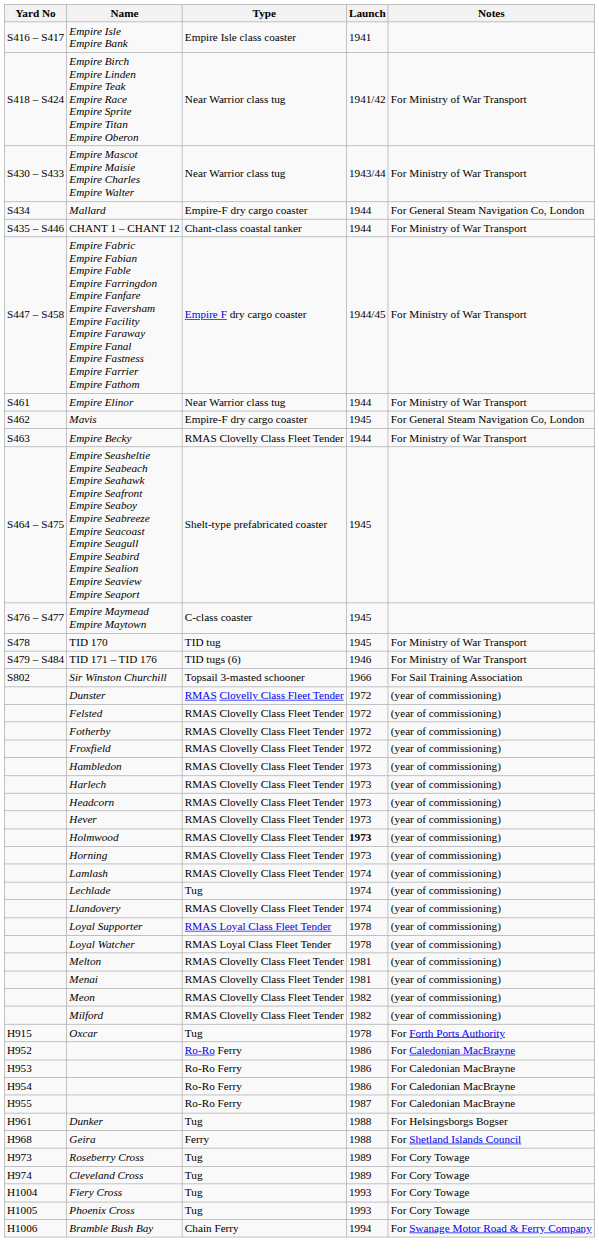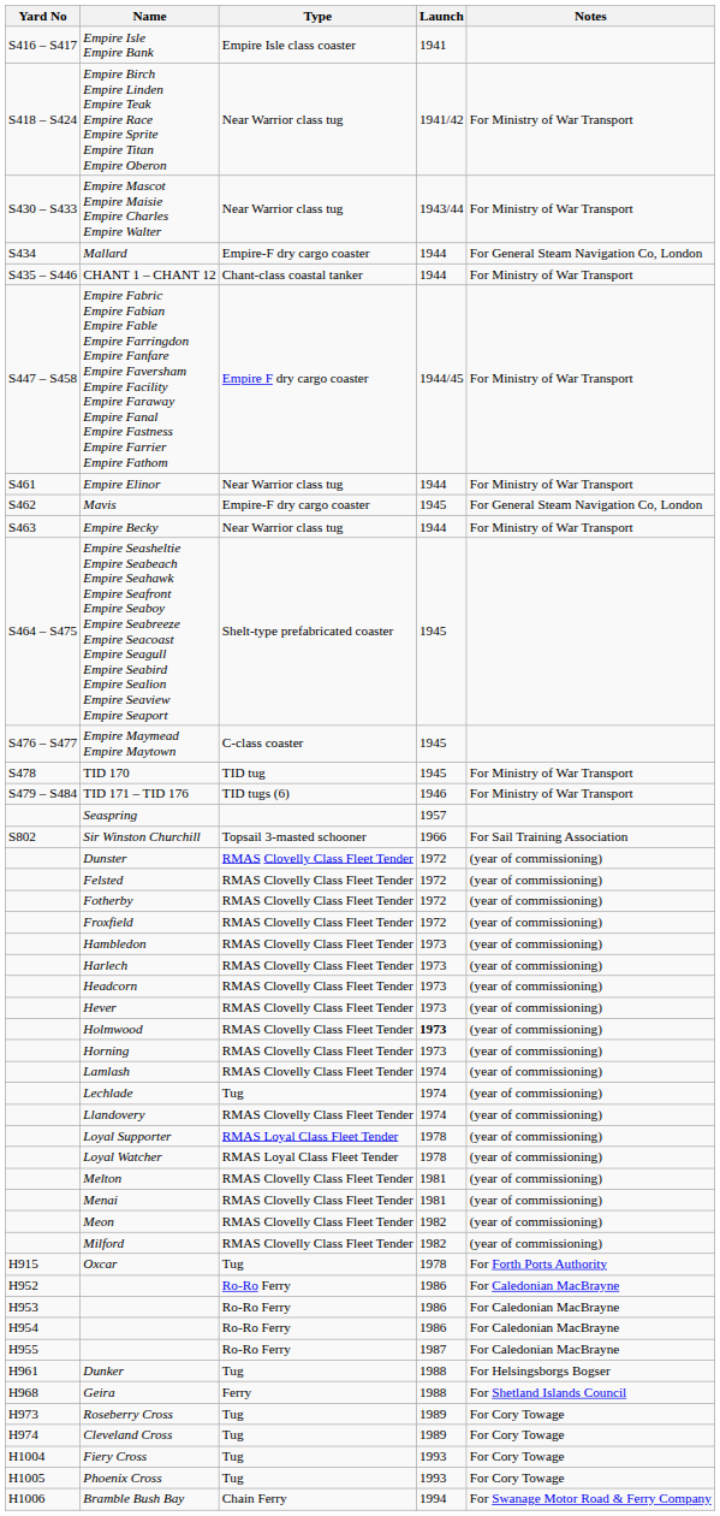 <table class="wikitable sortable">
 <tr>
 <th>Yard No</th>
 <th>Name</th>
 <th>Type</th>
 <th>Launch</th>
 <th class="unsortable">Notes</th>
 </tr>
 <tr>
 <td>S416 – S417</td>
 <td><em>Empire Isle</em><br><em>Empire Bank</em></td>
 <td>Empire Isle class coaster</td>
 <td>1941</td>
 <td></td>
 </tr>
 <tr>
 <td>S418 – S424</td>
 <td><em>Empire Birch</em><br><em>Empire Linden</em><br><em>Empire Teak</em><br><em>Empire Race</em><br><em>Empire Sprite</em><br><em>Empire Titan</em><br><em>Empire Oberon</em></td>
 <td>Near Warrior class tug</td>
 <td>1941/42</td>
 <td>For Ministry of War Transport</td>
 </tr>
 <tr>
 <td>S430 – S433</td>
 <td><em>Empire Mascot</em><br><em>Empire Maisie</em><br><em>Empire Charles</em><br><em>Empire Walter</em></td>
 <td>Near Warrior class tug</td>
 <td>1943/44</td>
 <td>For Ministry of War Transport</td>
 </tr>
 <tr>
 <td>S434</td>
 <td><em>Mallard</em></td>
 <td>Empire-F dry cargo coaster</td>
 <td>1944</td>
 <td>For General Steam Navigation Co, London</td>
 </tr>
 <tr>
 <td>S435 – S446</td>
 <td>CHANT 1 – CHANT 12</td>
 <td>Chant-class coastal tanker</td>
 <td>1944</td>
 <td>For Ministry of War Transport</td>
 </tr>
 <tr>
 <td>S447 – S458</td>
 <td><em>Empire Fabric</em><br><em>Empire Fabian</em><br><em>Empire Fable</em><br><em>Empire Farringdon</em><br><em>Empire Fanfare</em><br><em>Empire Faversham</em><br><em>Empire Facility</em><br><em>Empire Faraway</em><br><em>Empire Fanal</em><br><em>Empire Fastness</em><br><em>Empire Farrier</em><br><em>Empire Fathom</em></td>
 <td><a href='#'>Empire F</a> dry cargo coaster</td>
 <td>1944/45</td>
 <td>For Ministry of War Transport</td>
 </tr>
 <tr>
 <td>S461</td>
 <td><em>Empire Elinor</em></td>
 <td>Near Warrior class tug</td>
 <td>1944</td>
 <td>For Ministry of War Transport</td>
 </tr>
 <tr>
 <td>S462</td>
 <td><em>Mavis</em></td>
 <td>Empire-F dry cargo coaster</td>
 <td>1945</td>
 <td>For General Steam Navigation Co, London</td>
 </tr>
 <tr>
 <td>S463</td>
 <td><em>Empire Becky</em></td>
-<td>RMAS Clovelly Class Fleet Tender</td>
+<td>Near Warrior class tug</td>
 <td>1944</td>
 <td>For Ministry of War Transport</td>
 </tr>
 <tr>
 <td>S464 – S475</td>
 <td><em>Empire Seasheltie</em><br><em>Empire Seabeach</em><br><em>Empire Seahawk</em><br><em>Empire Seafront</em><br><em>Empire Seaboy</em><br><em>Empire Seabreeze</em><br><em>Empire Seacoast</em><br><em>Empire Seagull</em><br><em>Empire Seabird</em><br><em>Empire Sealion</em><br><em>Empire Seaview</em><br><em>Empire Seaport</em></td>
 <td>Shelt-type prefabricated coaster</td>
 <td>1945</td>
 <td></td>
 </tr>
 <tr>
 <td>S476 – S477</td>
 <td><em>Empire Maymead</em><br><em>Empire Maytown</em></td>
 <td>C-class coaster</td>
 <td>1945</td>
 <td></td>
 </tr>
 <tr>
 <td>S478</td>
 <td>TID 170</td>
 <td>TID tug</td>
 <td>1945</td>
 <td>For Ministry of War Transport</td>
 </tr>
 <tr>
 <td>S479 – S484</td>
 <td>TID 171 – TID 176</td>
 <td>TID tugs (6)</td>
 <td>1946</td>
 <td>For Ministry of War Transport</td>
+</tr>
+<tr>
+<td></td>
+<td><em>Seaspring</em></td>
+<td></td>
+<td>1957</td>
+<td></td>
 </tr>
 <tr>
 <td>S802</td>
 <td><em>Sir Winston Churchill</em></td>
 <td>Topsail 3-masted schooner</td>
 <td>1966</td>
 <td>For Sail Training Association</td>
 </tr>
 <tr>
 <td></td>
 <td><em>Dunster</em></td>
 <td><a href='#'>RMAS</a> <a href='#'>Clovelly Class Fleet Tender</a></td>
 <td>1972</td>
 <td>(year of commissioning)</td>
 </tr>
 <tr>
 <td></td>
 <td><em>Felsted</em></td>
 <td>RMAS Clovelly Class Fleet Tender</td>
 <td>1972</td>
 <td>(year of commissioning)</td>
 </tr>
 <tr>
 <td></td>
 <td><em>Fotherby</em></td>
 <td>RMAS Clovelly Class Fleet Tender</td>
 <td>1972</td>
 <td>(year of commissioning)</td>
 </tr>
 <tr>
 <td></td>
 <td><em>Froxfield</em></td>
 <td>RMAS Clovelly Class Fleet Tender</td>
 <td>1972</td>
 <td>(year of commissioning)</td>
 </tr>
 <tr>
 <td></td>
 <td><em>Hambledon</em></td>
 <td>RMAS Clovelly Class Fleet Tender</td>
 <td>1973</td>
 <td>(year of commissioning)</td>
 </tr>
 <tr>
 <td></td>
 <td><em>Harlech</em></td>
 <td>RMAS Clovelly Class Fleet Tender</td>
 <td>1973</td>
 <td>(year of commissioning)</td>
 </tr>
 <tr>
 <td></td>
 <td><em>Headcorn</em></td>
 <td>RMAS Clovelly Class Fleet Tender</td>
 <td>1973</td>
 <td>(year of commissioning)</td>
 </tr>
 <tr>
 <td></td>
 <td><em>Hever</em></td>
 <td>RMAS Clovelly Class Fleet Tender</td>
 <td>1973</td>
 <td>(year of commissioning)</td>
 </tr>
 <tr>
 <td></td>
 <td><em>Holmwood</em></td>
 <td>RMAS Clovelly Class Fleet Tender</td>
 <td><strong>1973</strong></td>
 <td>(year of commissioning)</td>
 </tr>
 <tr>
 <td></td>
 <td><em>Horning</em></td>
 <td>RMAS Clovelly Class Fleet Tender</td>
 <td>1973</td>
 <td>(year of commissioning)</td>
 </tr>
 <tr>
 <td></td>
 <td><em>Lamlash</em></td>
 <td>RMAS Clovelly Class Fleet Tender</td>
 <td>1974</td>
 <td>(year of commissioning)</td>
 </tr>
 <tr>
 <td></td>
 <td><em>Lechlade</em></td>
 <td>Tug</td>
 <td>1974</td>
 <td>(year of commissioning)</td>
 </tr>
 <tr>
 <td></td>
 <td><em>Llandovery</em></td>
 <td>RMAS Clovelly Class Fleet Tender</td>
 <td>1974</td>
 <td>(year of commissioning)</td>
 </tr>
 <tr>
 <td></td>
 <td><em>Loyal Supporter</em></td>
 <td><a href='#'>RMAS Loyal Class Fleet Tender</a></td>
 <td>1978</td>
 <td>(year of commissioning)</td>
 </tr>
 <tr>
 <td></td>
 <td><em>Loyal Watcher</em></td>
 <td>RMAS Loyal Class Fleet Tender</td>
 <td>1978</td>
 <td>(year of commissioning)</td>
 </tr>
 <tr>
 <td></td>
 <td><em>Melton</em></td>
 <td>RMAS Clovelly Class Fleet Tender</td>
 <td>1981</td>
 <td>(year of commissioning)</td>
 </tr>
 <tr>
 <td></td>
 <td><em>Menai</em></td>
 <td>RMAS Clovelly Class Fleet Tender</td>
 <td>1981</td>
 <td>(year of commissioning)</td>
 </tr>
 <tr>
 <td></td>
 <td><em>Meon</em></td>
 <td>RMAS Clovelly Class Fleet Tender</td>
 <td>1982</td>
 <td>(year of commissioning)</td>
 </tr>
 <tr>
 <td></td>
 <td><em>Milford</em></td>
 <td>RMAS Clovelly Class Fleet Tender</td>
 <td>1982</td>
 <td>(year of commissioning)</td>
 </tr>
 <tr>
 <td>H915</td>
 <td><em>Oxcar</em></td>
 <td>Tug</td>
 <td>1978</td>
 <td>For <a href='#'>Forth Ports Authority</a></td>
 </tr>
 <tr>
 <td>H952</td>
 <td></td>
 <td><a href='#'>Ro-Ro</a> Ferry</td>
 <td>1986</td>
 <td>For <a href='#'>Caledonian MacBrayne</a></td>
 </tr>
 <tr>
 <td>H953</td>
 <td></td>
 <td>Ro-Ro Ferry</td>
 <td>1986</td>
 <td>For Caledonian MacBrayne</td>
 </tr>
 <tr>
 <td>H954</td>
 <td></td>
 <td>Ro-Ro Ferry</td>
 <td>1986</td>
 <td>For Caledonian MacBrayne</td>
 </tr>
 <tr>
 <td>H955</td>
 <td></td>
 <td>Ro-Ro Ferry</td>
 <td>1987</td>
 <td>For Caledonian MacBrayne</td>
 </tr>
 <tr>
 <td>H961</td>
 <td><em>Dunker</em></td>
 <td>Tug</td>
 <td>1988</td>
 <td>For Helsingsborgs Bogser</td>
 </tr>
 <tr>
 <td>H968</td>
 <td><em>Geira</em></td>
 <td>Ferry</td>
 <td>1988</td>
 <td>For <a href='#'>Shetland Islands Council</a></td>
 </tr>
 <tr>
 <td>H973</td>
 <td><em>Roseberry Cross</em></td>
 <td>Tug</td>
 <td>1989</td>
 <td>For Cory Towage</td>
 </tr>
 <tr>
 <td>H974</td>
 <td><em>Cleveland Cross</em></td>
 <td>Tug</td>
 <td>1989</td>
 <td>For Cory Towage</td>
 </tr>
 <tr>
 <td>H1004</td>
 <td><em>Fiery Cross</em></td>
 <td>Tug</td>
 <td>1993</td>
 <td>For Cory Towage</td>
 </tr>
 <tr>
 <td>H1005</td>
 <td><em>Phoenix Cross</em></td>
 <td>Tug</td>
 <td>1993</td>
 <td>For Cory Towage</td>
 </tr>
 <tr>
 <td>H1006</td>
 <td><em>Bramble Bush Bay</em></td>
 <td>Chain Ferry</td>
 <td>1994</td>
 <td>For <a href='#'>Swanage Motor Road & Ferry Company</a></td>
 </tr>
 </table>
